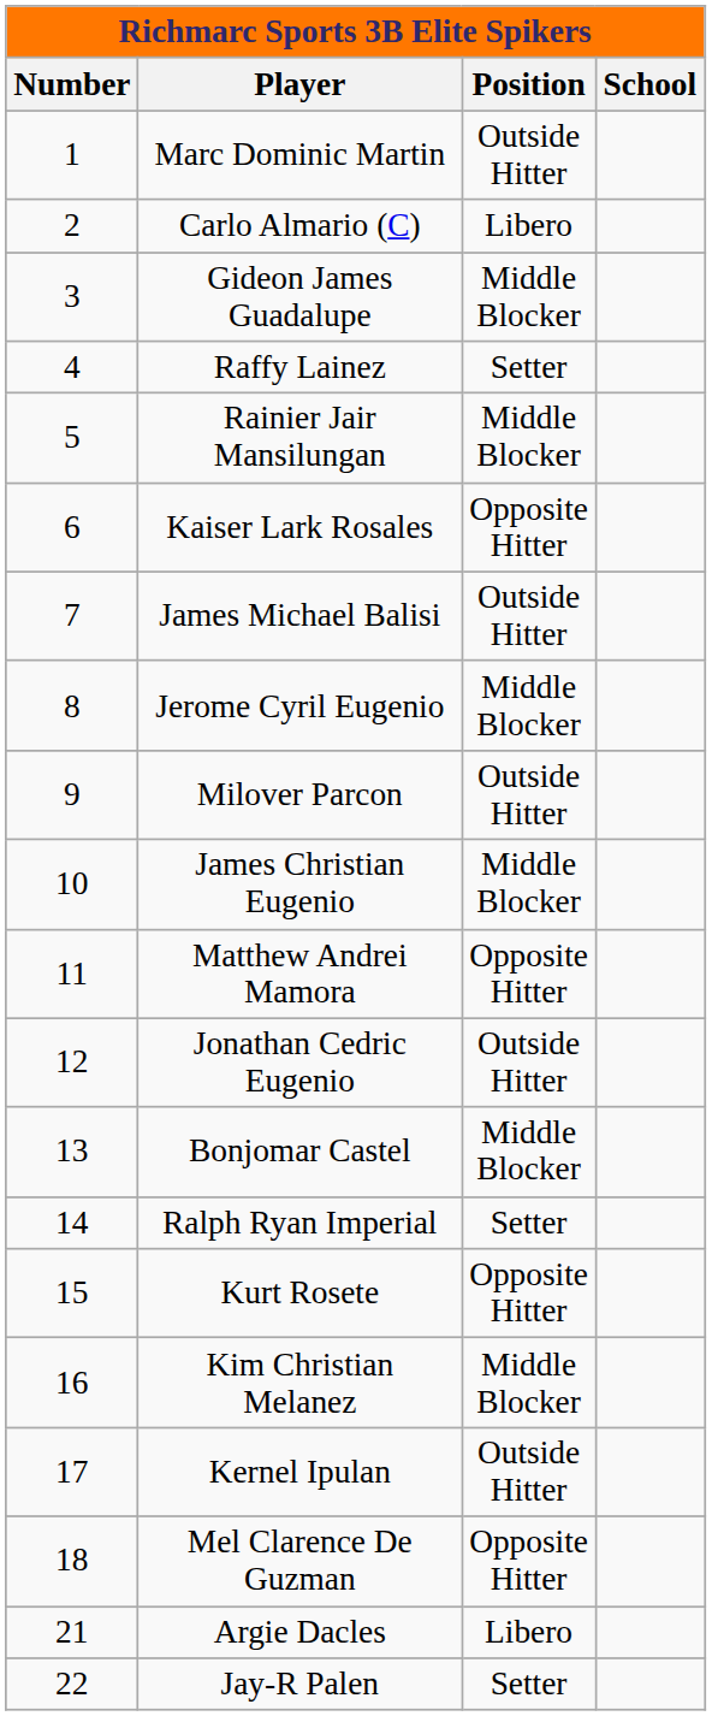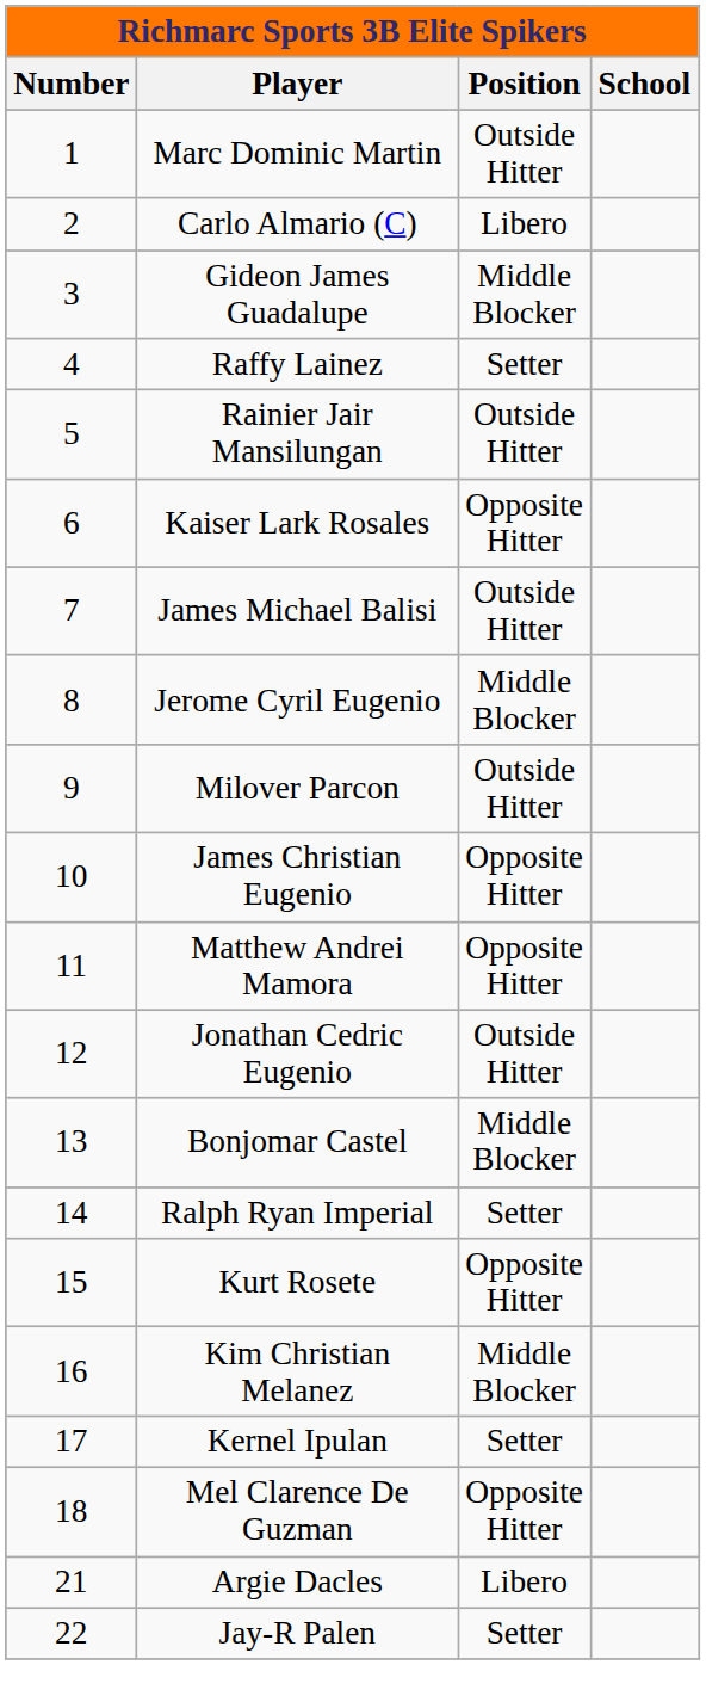 <table class="wikitable sortable" style="text-align:center;">
 <tr>
 <th colspan="5" style= "background: #FF7700; color: #2E286E; text-align: center"><strong>Richmarc Sports 3B Elite Spikers</strong></th>
 </tr>
 <tr>
 <th width=10px>Number</th>
 <th width=150px>Player</th>
 <th width=50px>Position</th>
 <th width=25px>School</th>
 </tr>
 <tr>
 <td style="text-align:center;">1</td>
 <td>Marc Dominic Martin</td>
 <td>Outside Hitter</td>
 <td></td>
 </tr>
 <tr>
 <td style="text-align:center;">2</td>
 <td>Carlo Almario (<a href='#'>C</a>)</td>
 <td>Libero</td>
 <td></td>
 </tr>
 <tr>
 <td style="text-align:center;">3</td>
 <td>Gideon James Guadalupe</td>
 <td>Middle Blocker</td>
 <td></td>
 </tr>
 <tr>
 <td style="text-align:center;">4</td>
 <td>Raffy Lainez</td>
 <td>Setter</td>
 <td></td>
 </tr>
 <tr>
 <td style="text-align:center;">5</td>
 <td>Rainier Jair Mansilungan</td>
-<td>Middle Blocker</td>
+<td>Outside Hitter</td>
 <td></td>
 </tr>
 <tr>
 <td style="text-align:center;">6</td>
 <td>Kaiser Lark Rosales</td>
 <td>Opposite Hitter</td>
 <td></td>
 </tr>
 <tr>
 <td style="text-align:center;">7</td>
 <td>James Michael Balisi</td>
 <td>Outside Hitter</td>
 <td></td>
 </tr>
 <tr>
 <td style="text-align:center;">8</td>
 <td>Jerome Cyril Eugenio</td>
 <td>Middle Blocker</td>
 <td></td>
 </tr>
 <tr>
 <td style="text-align:center;">9</td>
 <td>Milover Parcon</td>
 <td>Outside Hitter</td>
 <td></td>
 </tr>
 <tr>
 <td style="text-align:center;">10</td>
 <td>James Christian Eugenio</td>
-<td>Middle Blocker</td>
+<td>Opposite Hitter</td>
 <td></td>
 </tr>
 <tr>
 <td style="text-align:center;">11</td>
 <td>Matthew Andrei Mamora</td>
 <td>Opposite Hitter</td>
 <td></td>
 </tr>
 <tr>
 <td style="text-align:center;">12</td>
 <td>Jonathan Cedric Eugenio</td>
 <td>Outside Hitter</td>
 <td></td>
 </tr>
 <tr>
 <td style="text-align:center;">13</td>
 <td>Bonjomar Castel</td>
 <td>Middle Blocker</td>
 <td></td>
 </tr>
 <tr>
 <td style="text-align:center;">14</td>
 <td>Ralph Ryan Imperial</td>
 <td>Setter</td>
 <td></td>
 </tr>
 <tr>
 <td style="text-align:center;">15</td>
 <td>Kurt Rosete</td>
 <td>Opposite Hitter</td>
 <td></td>
 </tr>
 <tr>
 <td style="text-align:center;">16</td>
 <td>Kim Christian Melanez</td>
 <td>Middle Blocker</td>
 <td></td>
 </tr>
 <tr>
 <td style="text-align:center;">17</td>
 <td>Kernel Ipulan</td>
-<td>Outside Hitter</td>
+<td>Setter</td>
 <td></td>
 </tr>
 <tr>
 <td style="text-align:center;">18</td>
 <td>Mel Clarence De Guzman</td>
 <td>Opposite Hitter</td>
 <td></td>
 </tr>
 <tr>
 <td style="text-align:center;">21</td>
 <td>Argie Dacles</td>
 <td>Libero</td>
 <td></td>
 </tr>
 <tr>
 <td style="text-align:center;">22</td>
 <td>Jay-R Palen</td>
 <td>Setter</td>
 <td></td>
 </tr>
 </table>
